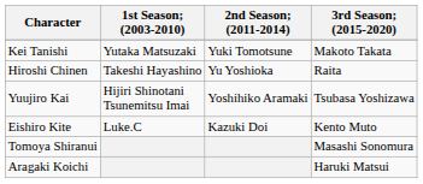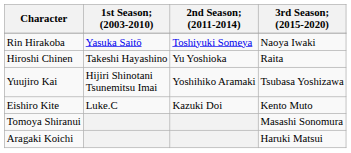 <table class="wikitable">
 <tr>
 <th>Character</th>
 <th>1st Season;<br>(2003-2010)</th>
 <th>2nd Season;<br>(2011-2014)</th>
 <th>3rd Season;<br>(2015-2020)</th>
 </tr>
 <tr>
 </tr>
 <tr>
-<td>Kei Tanishi</td>
-<td>Yutaka Matsuzaki</td>
-<td>Yuki Tomotsune</td>
-<td>Makoto Takata</td>
+<td>Rin Hirakoba</td>
+<td><a href='#'>Yasuka Saitō</a></td>
+<td><a href='#'>Toshiyuki Someya</a></td>
+<td>Naoya Iwaki</td>
 </tr>
 <tr>
 <td>Hiroshi Chinen</td>
 <td>Takeshi Hayashino</td>
 <td>Yu Yoshioka</td>
 <td>Raita</td>
 </tr>
 <tr>
 <td>Yuujiro Kai</td>
 <td>Hijiri Shinotani<br>Tsunemitsu Imai</td>
 <td>Yoshihiko Aramaki</td>
 <td>Tsubasa Yoshizawa</td>
 </tr>
 <tr>
 <td>Eishiro Kite</td>
 <td>Luke.C</td>
 <td>Kazuki Doi</td>
 <td>Kento Muto</td>
 </tr>
 <tr>
 <td>Tomoya Shiranui</td>
 <th scope="row"></th>
 <th scope="row"></th>
 <td>Masashi Sonomura</td>
 </tr>
 <tr>
 <td>Aragaki Koichi</td>
 <th scope="row"></th>
 <th scope="row"></th>
 <td>Haruki Matsui</td>
 </tr>
 </table>
